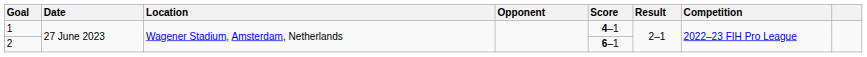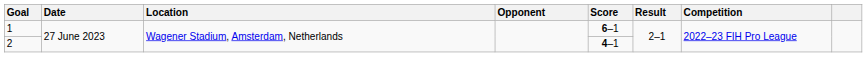 <table class="wikitable sortable" style="font-size:90%" width=97%>
 <tr>
 <th style="width: 25px; text-align: left">Goal</th>
 <th style="width: 100px; text-align: left">Date</th>
 <th style="width: 360px; text-align: left">Location</th>
 <th style="width: 90px; text-align: left">Opponent</th>
 <th style="width: 30px; text-align: left">Score</th>
 <th style="width: 30px; text-align: left">Result</th>
 <th style="width: 150px; text-align: left">Competition</th>
 <th style="width: 25px; text-align: left"></th>
 </tr>
 <tr>
 <td>1</td>
 <td rowspan=2>27 June 2023</td>
 <td rowspan=2><a href='#'>Wagener Stadium</a>, <a href='#'>Amsterdam</a>, Netherlands</td>
 <td rowspan=2></td>
-<td align="center"><strong>4</strong>–1</td>
+<td align="center"><strong>6</strong>–1</td>
 <td rowspan=2; align="center">2–1</td>
 <td rowspan=2><a href='#'>2022–23 FIH Pro League</a></td>
 <td rowspan=2></td>
 </tr>
 <tr>
 <td>2</td>
-<td align="center"><strong>6</strong>–1</td>
+<td align="center"><strong>4</strong>–1</td>
 </tr>
 </table>
